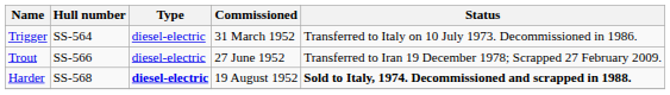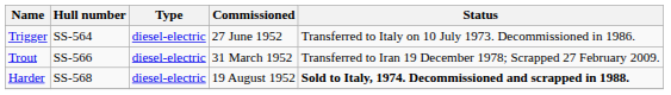 <table class="wikitable">
 <tr>
 <th><strong>Name</strong></th>
 <th>Hull number</th>
 <th>Type</th>
 <th>Commissioned</th>
 <th>Status</th>
 </tr>
 <tr>
 <td><a href='#'>Trigger</a></td>
 <td>SS-564</td>
 <td><a href='#'>diesel-electric</a></td>
-<td>31 March 1952</td>
+<td>27 June 1952</td>
 <td>Transferred to Italy on 10 July 1973. Decommissioned in 1986.</td>
 </tr>
 <tr>
 <td><a href='#'>Trout</a></td>
 <td>SS-566</td>
 <td><a href='#'>diesel-electric</a></td>
-<td>27 June 1952</td>
+<td>31 March 1952</td>
 <td>Transferred to Iran 19 December 1978; Scrapped 27 February 2009.</td>
 </tr>
 <tr>
 <td><a href='#'>Harder</a></td>
 <td>SS-568</td>
-<td><strong><a href='#'>diesel-electric</a></strong></td>
+<td><a href='#'>diesel-electric</a></td>
 <td>19 August 1952</td>
 <td><strong>Sold to Italy, 1974. Decommissioned and scrapped in 1988.</strong></td>
 </tr>
 <tr>
 </tr>
 </table>
